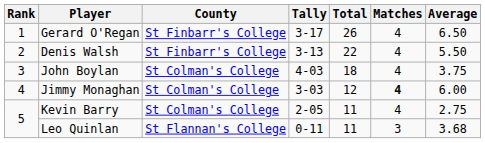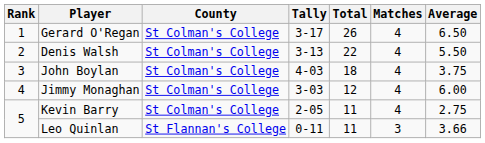 <table class="wikitable">
 <tr>
 <th>Rank</th>
 <th>Player</th>
 <th>County</th>
 <th>Tally</th>
 <th>Total</th>
 <th>Matches</th>
 <th>Average</th>
 </tr>
 <tr>
 <td rowspan=1 align=center>1</td>
 <td>Gerard O'Regan</td>
-<td><a href='#'>St Finbarr's College</a></td>
+<td><a href='#'>St Colman's College</a></td>
 <td align=center>3-17</td>
 <td align=center>26</td>
 <td align=center>4</td>
 <td align=center>6.50</td>
 </tr>
 <tr>
 <td rowspan=1 align=center>2</td>
 <td>Denis Walsh</td>
-<td><a href='#'>St Finbarr's College</a></td>
+<td><a href='#'>St Colman's College</a></td>
 <td align=center>3-13</td>
 <td align=center>22</td>
 <td align=center>4</td>
 <td align=center>5.50</td>
 </tr>
 <tr>
 <td rowspan=1 align=center>3</td>
 <td>John Boylan</td>
 <td><a href='#'>St Colman's College</a></td>
 <td align=center>4-03</td>
 <td align=center>18</td>
 <td align=center>4</td>
 <td align=center>3.75</td>
 </tr>
 <tr>
 <td rowspan=1 align=center>4</td>
 <td>Jimmy Monaghan</td>
 <td><a href='#'>St Colman's College</a></td>
 <td align=center>3-03</td>
 <td align=center>12</td>
-<td align=center><strong>4</strong></td>
+<td align=center>4</td>
 <td align=center>6.00</td>
 </tr>
 <tr>
 <td rowspan=2 align=center>5</td>
 <td>Kevin Barry</td>
 <td><a href='#'>St Colman's College</a></td>
 <td align=center>2-05</td>
 <td align=center>11</td>
 <td align=center>4</td>
 <td align=center>2.75</td>
 </tr>
 <tr>
 <td>Leo Quinlan</td>
 <td><a href='#'>St Flannan's College</a></td>
 <td align=center>0-11</td>
 <td align=center>11</td>
 <td align=center>3</td>
-<td align=center>3.68</td>
+<td align=center>3.66</td>
 </tr>
 </table>
